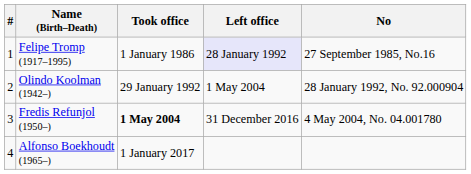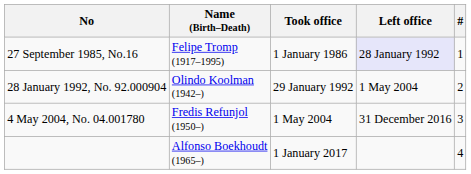 <table class="wikitable sortable">
 <tr>
-<th>#</th>
+<th>No<br></th>
 <th>Name<br><small>(Birth–Death)</small></th>
 <th>Took office</th>
 <th>Left office</th>
-<th>No<br></th>
+<th>#</th>
 </tr>
 <tr>
-<td>1</td>
+<td>27 September 1985, No.16</td>
 <td><a href='#'>Felipe Tromp</a><br><small>(1917–1995)</small></td>
 <td>1 January 1986</td>
 <td style="background: lavender;">28 January 1992</td>
-<td>27 September 1985, No.16</td>
+<td>1</td>
 </tr>
 <tr>
-<td>2</td>
+<td>28 January 1992, No. 92.000904</td>
 <td><a href='#'>Olindo Koolman</a><br><small>(1942–)</small></td>
 <td>29 January 1992</td>
 <td>1 May 2004</td>
-<td>28 January 1992, No. 92.000904</td>
+<td>2</td>
 </tr>
 <tr>
+<td>4 May 2004, No. 04.001780</td>
+<td><a href='#'>Fredis Refunjol</a><br><small>(1950–)</small></td>
+<td>1 May 2004</td>
+<td>31 December 2016</td>
 <td>3</td>
-<td><a href='#'>Fredis Refunjol</a><br><small>(1950–)</small></td>
-<td><strong>1 May 2004</strong></td>
-<td>31 December 2016</td>
-<td>4 May 2004, No. 04.001780</td>
 </tr>
 <tr>
-<td>4</td>
+<td></td>
 <td><a href='#'>Alfonso Boekhoudt</a><br><small>(1965–)</small></td>
 <td>1 January 2017</td>
 <td></td>
-<td></td>
+<td>4</td>
 </tr>
 </table>
